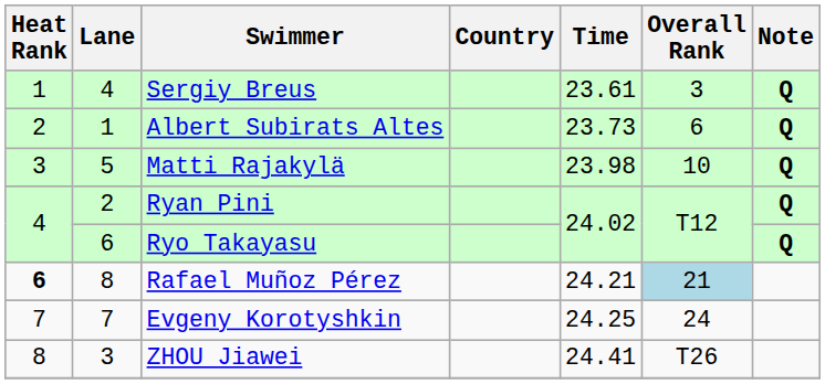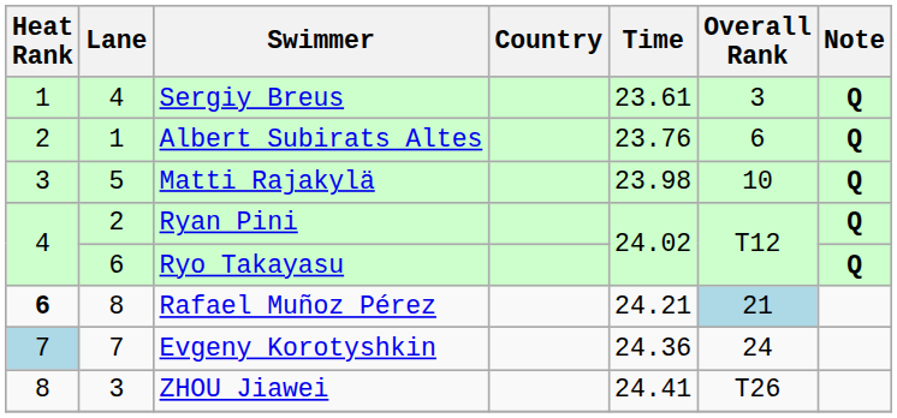 <table class="wikitable" style="text-align:center">
 <tr>
 <th>Heat <br>Rank</th>
 <th>Lane</th>
 <th>Swimmer</th>
 <th>Country</th>
 <th>Time</th>
 <th>Overall<br>Rank</th>
 <th>Note</th>
 </tr>
 <tr bgcolor=#ccffcc>
 <td>1</td>
 <td>4</td>
 <td align=left><a href='#'>Sergiy Breus</a></td>
 <td align=left></td>
 <td>23.61</td>
 <td>3</td>
 <td><strong>Q</strong></td>
 </tr>
 <tr bgcolor=#ccffcc>
 <td>2</td>
 <td>1</td>
 <td align=left><a href='#'>Albert Subirats Altes</a></td>
 <td align=left></td>
-<td>23.73</td>
+<td>23.76</td>
 <td>6</td>
 <td><strong>Q</strong></td>
 </tr>
 <tr bgcolor=#ccffcc>
 <td>3</td>
 <td>5</td>
 <td align=left><a href='#'>Matti Rajakylä</a></td>
 <td align=left></td>
 <td>23.98</td>
 <td>10</td>
 <td><strong>Q</strong></td>
 </tr>
 <tr bgcolor=#ccffcc>
 <td rowspan=2>4</td>
 <td>2</td>
 <td align=left><a href='#'>Ryan Pini</a></td>
 <td align=left></td>
 <td rowspan=2>24.02</td>
 <td rowspan=2>T12</td>
 <td><strong>Q</strong></td>
 </tr>
 <tr bgcolor=#ccffcc>
 <td>6</td>
 <td align=left><a href='#'>Ryo Takayasu</a></td>
 <td align=left></td>
 <td><strong>Q</strong></td>
 </tr>
 <tr>
 <td><strong>6</strong></td>
 <td>8</td>
 <td align=left><a href='#'>Rafael Muñoz Pérez</a></td>
 <td align=left></td>
 <td>24.21</td>
 <td style="background: lightblue;">21</td>
 <td></td>
 </tr>
 <tr>
-<td>7</td>
+<td style="background: lightblue;">7</td>
 <td>7</td>
 <td align=left><a href='#'>Evgeny Korotyshkin</a></td>
 <td align=left></td>
-<td>24.25</td>
+<td>24.36</td>
 <td>24</td>
 <td></td>
 </tr>
 <tr>
 <td>8</td>
 <td>3</td>
 <td align=left><a href='#'>ZHOU Jiawei</a></td>
 <td align=left></td>
 <td>24.41</td>
 <td>T26</td>
 <td></td>
 </tr>
 <tr>
 </tr>
 </table>
